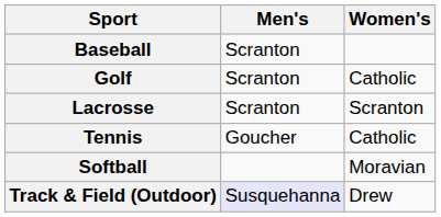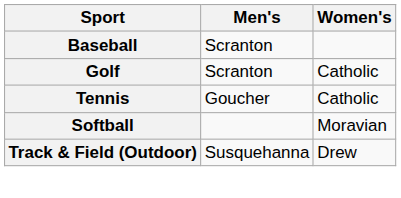 <table class="wikitable">
 <tr>
 <th>Sport</th>
 <th>Men's</th>
 <th>Women's</th>
 </tr>
 <tr>
 <th>Baseball</th>
 <td>Scranton</td>
 <td></td>
 </tr>
 <tr>
 <th>Golf</th>
 <td>Scranton</td>
 <td>Catholic</td>
 </tr>
 <tr>
-<th>Lacrosse</th>
-<td>Scranton</td>
-<td>Scranton</td>
-</tr>
-<tr>
 <th>Tennis</th>
 <td>Goucher</td>
 <td>Catholic</td>
 </tr>
 <tr>
 <th>Softball</th>
 <td></td>
 <td>Moravian</td>
 </tr>
 <tr>
 <th>Track & Field (Outdoor)</th>
-<td style="background: lavender;">Susquehanna</td>
+<td>Susquehanna</td>
 <td>Drew</td>
 </tr>
 </table>
